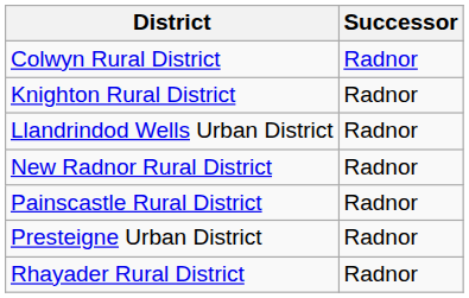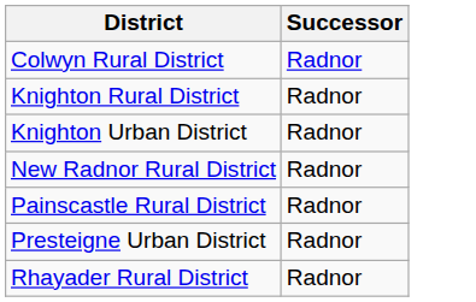 <table class="wikitable">
 <tr>
 <th>District</th>
 <th>Successor</th>
 </tr>
 <tr>
 <td><a href='#'>Colwyn Rural District</a></td>
 <td><a href='#'>Radnor</a></td>
 </tr>
 <tr>
 <td><a href='#'>Knighton Rural District</a></td>
 <td>Radnor</td>
 </tr>
 <tr>
-<td><a href='#'>Llandrindod Wells</a> Urban District</td>
+<td><a href='#'>Knighton</a> Urban District</td>
 <td>Radnor</td>
 </tr>
 <tr>
 <td><a href='#'>New Radnor Rural District</a></td>
 <td>Radnor</td>
 </tr>
 <tr>
 <td><a href='#'>Painscastle Rural District</a></td>
 <td>Radnor</td>
 </tr>
 <tr>
 <td><a href='#'>Presteigne</a> Urban District</td>
 <td>Radnor</td>
 </tr>
 <tr>
 <td><a href='#'>Rhayader Rural District</a></td>
 <td>Radnor</td>
 </tr>
 </table>
